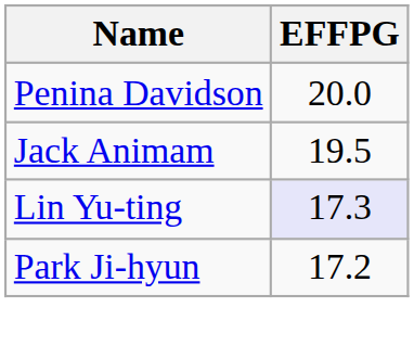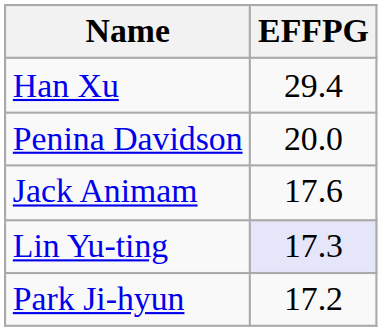 <table class=wikitable>
 <tr>
 <th>Name</th>
 <th>EFFPG</th>
+</tr>
+<tr>
+<td> <a href='#'>Han Xu</a></td>
+<td align=center>29.4</td>
 </tr>
 <tr>
 <td> <a href='#'>Penina Davidson</a></td>
 <td align=center>20.0</td>
 </tr>
 <tr>
 <td> <a href='#'>Jack Animam</a></td>
-<td align=center>19.5</td>
+<td align=center>17.6</td>
 </tr>
 <tr>
 <td> <a href='#'>Lin Yu-ting</a></td>
 <td align=center style="background: lavender;">17.3</td>
 </tr>
 <tr>
 <td> <a href='#'>Park Ji-hyun</a></td>
 <td align=center>17.2</td>
 </tr>
 </table>
